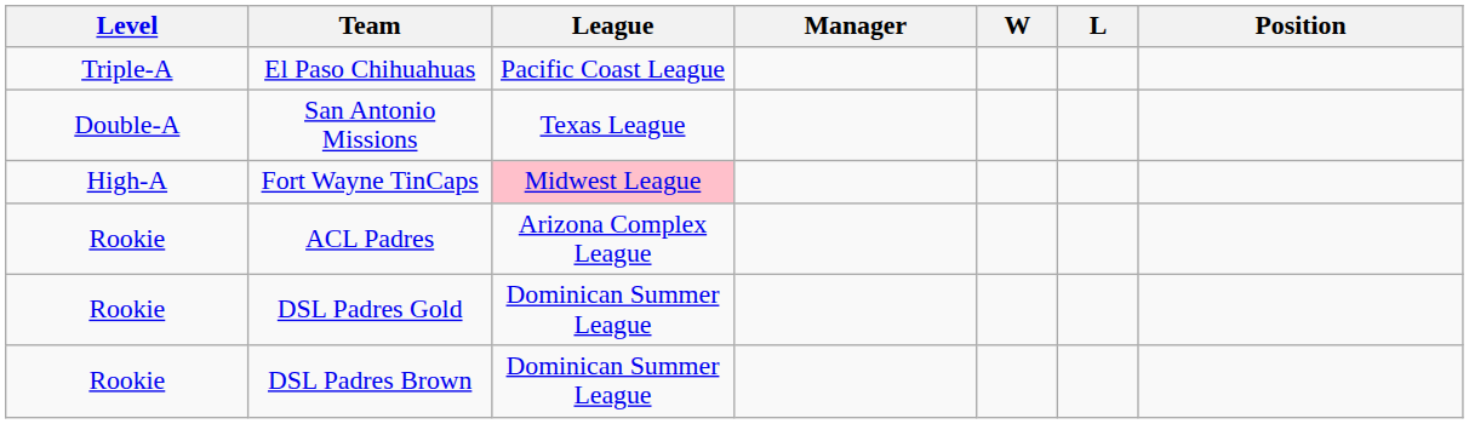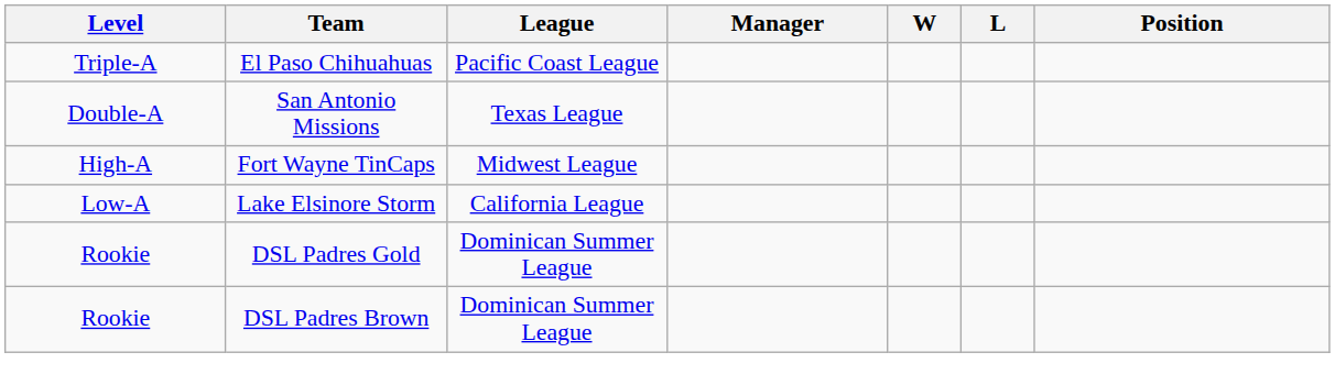 <table class="wikitable" style="width:70%; text-align:center;">
 <tr>
 <th style="width:15%;"><a href='#'>Level</a></th>
 <th style="width:15%;">Team</th>
 <th style="width:15%;">League</th>
 <th style="width:15%;">Manager</th>
 <th style="width:5%;">W</th>
 <th style="width:5%;">L</th>
 <th style="width:20%;">Position</th>
 </tr>
 <tr>
 <td><a href='#'>Triple-A</a></td>
 <td><a href='#'>El Paso Chihuahuas</a></td>
 <td><a href='#'>Pacific Coast League</a></td>
 <td></td>
 <td></td>
 <td></td>
 <td></td>
 </tr>
 <tr>
 <td><a href='#'>Double-A</a></td>
 <td><a href='#'>San Antonio Missions</a></td>
 <td><a href='#'>Texas League</a></td>
 <td></td>
 <td></td>
 <td></td>
 <td></td>
 </tr>
 <tr>
 <td><a href='#'>High-A</a></td>
 <td><a href='#'>Fort Wayne TinCaps</a></td>
-<td style="background: pink;"><a href='#'>Midwest League</a></td>
+<td><a href='#'>Midwest League</a></td>
 <td></td>
 <td></td>
 <td></td>
 <td></td>
 </tr>
 <tr>
-<td><a href='#'>Rookie</a></td>
-<td><a href='#'>ACL Padres</a></td>
-<td><a href='#'>Arizona Complex League</a></td>
+<td><a href='#'>Low-A</a></td>
+<td><a href='#'>Lake Elsinore Storm</a></td>
+<td><a href='#'>California League</a></td>
 <td></td>
 <td></td>
 <td></td>
 <td></td>
 </tr>
 <tr>
 <td><a href='#'>Rookie</a></td>
 <td><a href='#'>DSL Padres Gold</a></td>
 <td><a href='#'>Dominican Summer League</a></td>
 <td></td>
 <td></td>
 <td></td>
 <td></td>
 </tr>
 <tr>
 <td><a href='#'>Rookie</a></td>
 <td><a href='#'>DSL Padres Brown</a></td>
 <td><a href='#'>Dominican Summer League</a></td>
 <td></td>
 <td></td>
 <td></td>
 <td></td>
 </tr>
 </table>
